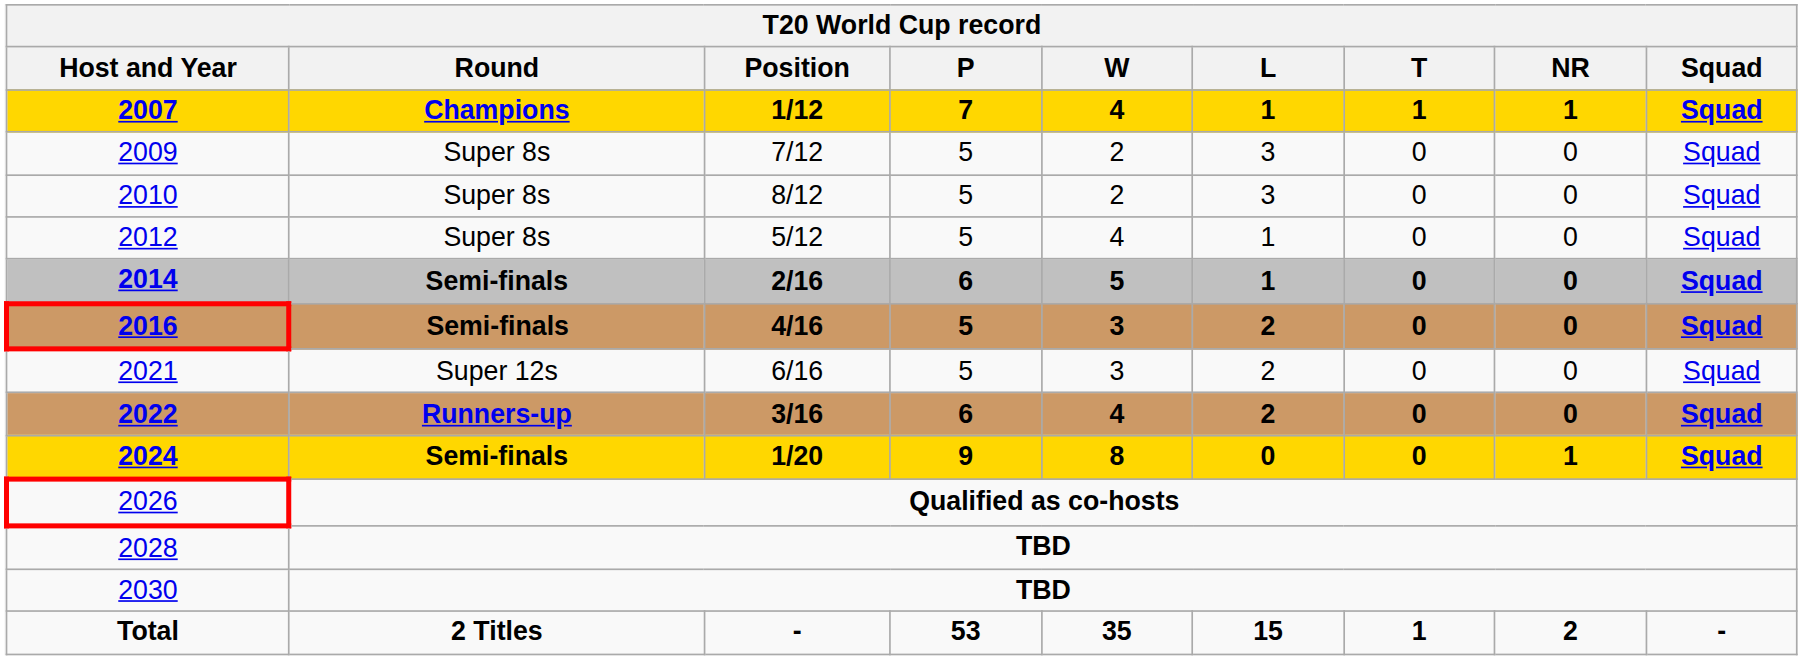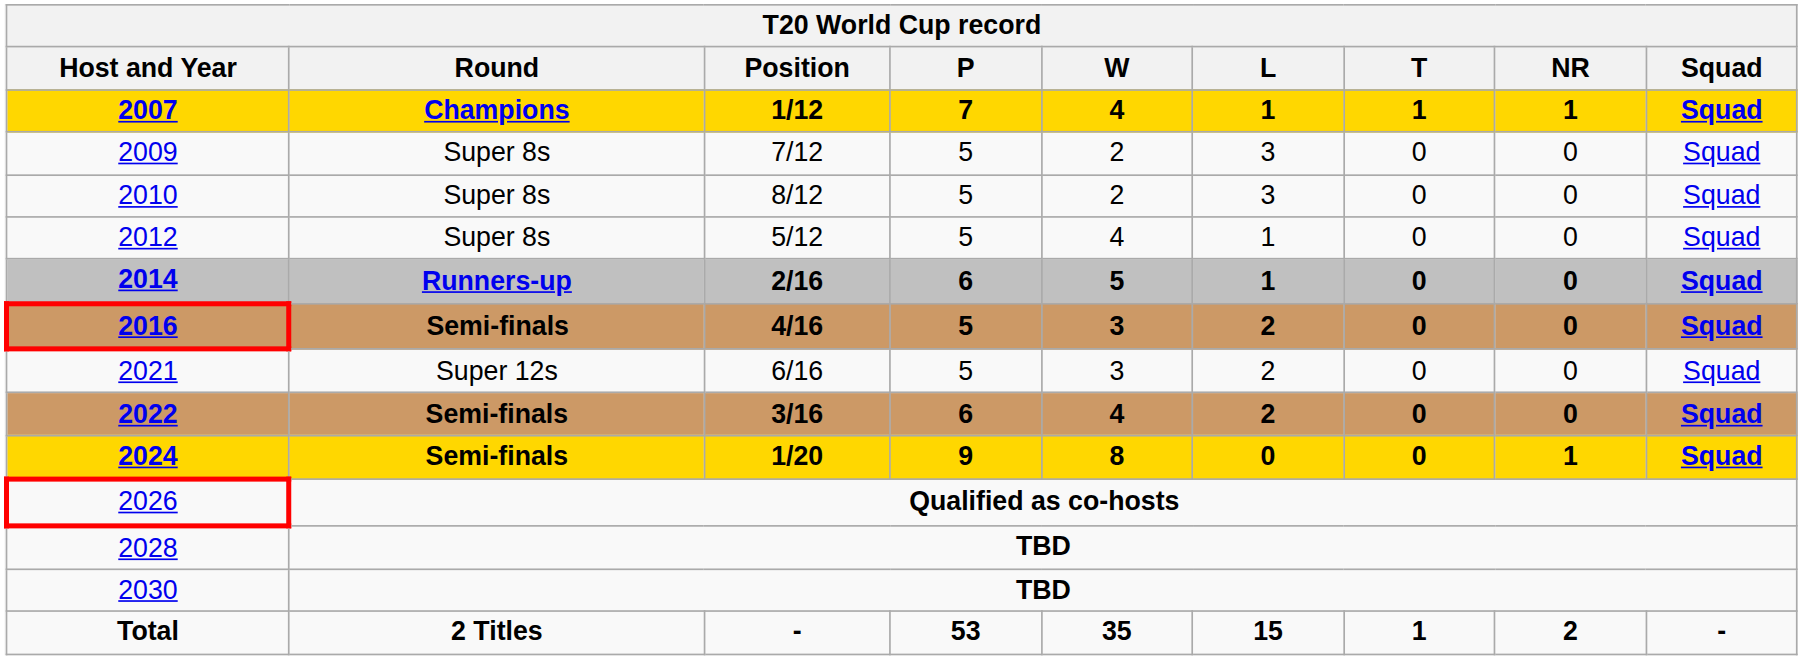 <table class="wikitable" style="text-align: center; width:85%">
 <tr>
 <th colspan=9>T20 World Cup record</th>
 </tr>
 <tr>
 <th width=100>Host and Year</th>
 <th width=150>Round</th>
 <th width=50>Position</th>
 <th width=50>P</th>
 <th width=50>W</th>
 <th width=50>L</th>
 <th width=50>T</th>
 <th width=50>NR</th>
 <th width=50>Squad</th>
 </tr>
 <tr style="background:gold;">
 <td> <strong><a href='#'>2007</a></strong></td>
 <td><strong><a href='#'>Champions</a></strong></td>
 <td><strong>1/12</strong></td>
 <td><strong>7</strong></td>
 <td><strong>4</strong></td>
 <td><strong>1</strong></td>
 <td><strong>1</strong></td>
 <td><strong>1</strong></td>
 <td><strong><a href='#'>Squad</a></strong></td>
 </tr>
 <tr>
 <td> <a href='#'>2009</a></td>
 <td>Super 8s</td>
 <td>7/12</td>
 <td>5</td>
 <td>2</td>
 <td>3</td>
 <td>0</td>
 <td>0</td>
 <td><a href='#'>Squad</a></td>
 </tr>
 <tr>
 <td> <a href='#'>2010</a></td>
 <td>Super 8s</td>
 <td>8/12</td>
 <td>5</td>
 <td>2</td>
 <td>3</td>
 <td>0</td>
 <td>0</td>
 <td><a href='#'>Squad</a></td>
 </tr>
 <tr>
 <td> <a href='#'>2012</a></td>
 <td>Super 8s</td>
 <td>5/12</td>
 <td>5</td>
 <td>4</td>
 <td>1</td>
 <td>0</td>
 <td>0</td>
 <td><a href='#'>Squad</a></td>
 </tr>
 <tr style="background:silver;">
 <td> <strong><a href='#'>2014</a></strong></td>
-<td><strong>Semi-finals</strong></td>
+<td><strong><a href='#'>Runners-up</a></strong></td>
 <td><strong>2/16</strong></td>
 <td><strong>6</strong></td>
 <td><strong>5</strong></td>
 <td><strong>1</strong></td>
 <td><strong>0</strong></td>
 <td><strong>0</strong></td>
 <td><strong><a href='#'>Squad</a></strong></td>
 </tr>
 <tr bgcolor="cc9966">
 <td style="border: 3px solid red"> <strong><a href='#'>2016</a></strong></td>
 <td><strong>Semi-finals</strong></td>
 <td><strong>4/16</strong></td>
 <td><strong>5</strong></td>
 <td><strong>3</strong></td>
 <td><strong>2</strong></td>
 <td><strong>0</strong></td>
 <td><strong>0</strong></td>
 <td><strong><a href='#'>Squad</a></strong></td>
 </tr>
 <tr>
 <td>  <a href='#'>2021</a></td>
 <td>Super 12s</td>
 <td>6/16</td>
 <td>5</td>
 <td>3</td>
 <td>2</td>
 <td>0</td>
 <td>0</td>
 <td><a href='#'>Squad</a></td>
 </tr>
 <tr bgcolor="#cc9966">
 <td> <strong><a href='#'>2022</a></strong></td>
-<td><strong><a href='#'>Runners-up</a></strong></td>
+<td><strong>Semi-finals</strong></td>
 <td><strong>3/16</strong></td>
 <td><strong>6</strong></td>
 <td><strong>4</strong></td>
 <td><strong>2</strong></td>
 <td><strong>0</strong></td>
 <td><strong>0</strong></td>
 <td><strong><a href='#'>Squad</a></strong></td>
 </tr>
 <tr style="background:gold;">
 <td>  <strong><a href='#'>2024</a></strong></td>
 <td><strong>Semi-finals</strong></td>
 <td><strong>1/20</strong></td>
 <td><strong>9</strong></td>
 <td><strong>8</strong></td>
 <td><strong>0</strong></td>
 <td><strong>0</strong></td>
 <td><strong>1</strong></td>
 <td><a href='#'><strong>Squad</strong></a></td>
 </tr>
 <tr>
 <td style="border: 3px solid red">  <a href='#'>2026</a></td>
 <td colspan=9><strong>Qualified as co-hosts</strong></td>
 </tr>
 <tr>
 <td>  <a href='#'>2028</a></td>
 <td colspan=9><strong>TBD</strong></td>
 </tr>
 <tr>
 <td>    <a href='#'>2030</a></td>
 <td colspan=9><strong>TBD</strong></td>
 </tr>
 <tr>
 <td><strong>Total</strong></td>
 <td><strong>2 Titles</strong></td>
 <td><strong>-</strong></td>
 <td><strong>53</strong></td>
 <td><strong>35</strong></td>
 <td><strong>15</strong></td>
 <td><strong>1</strong></td>
 <td><strong>2</strong></td>
 <td><strong>-</strong></td>
 </tr>
 </table>
